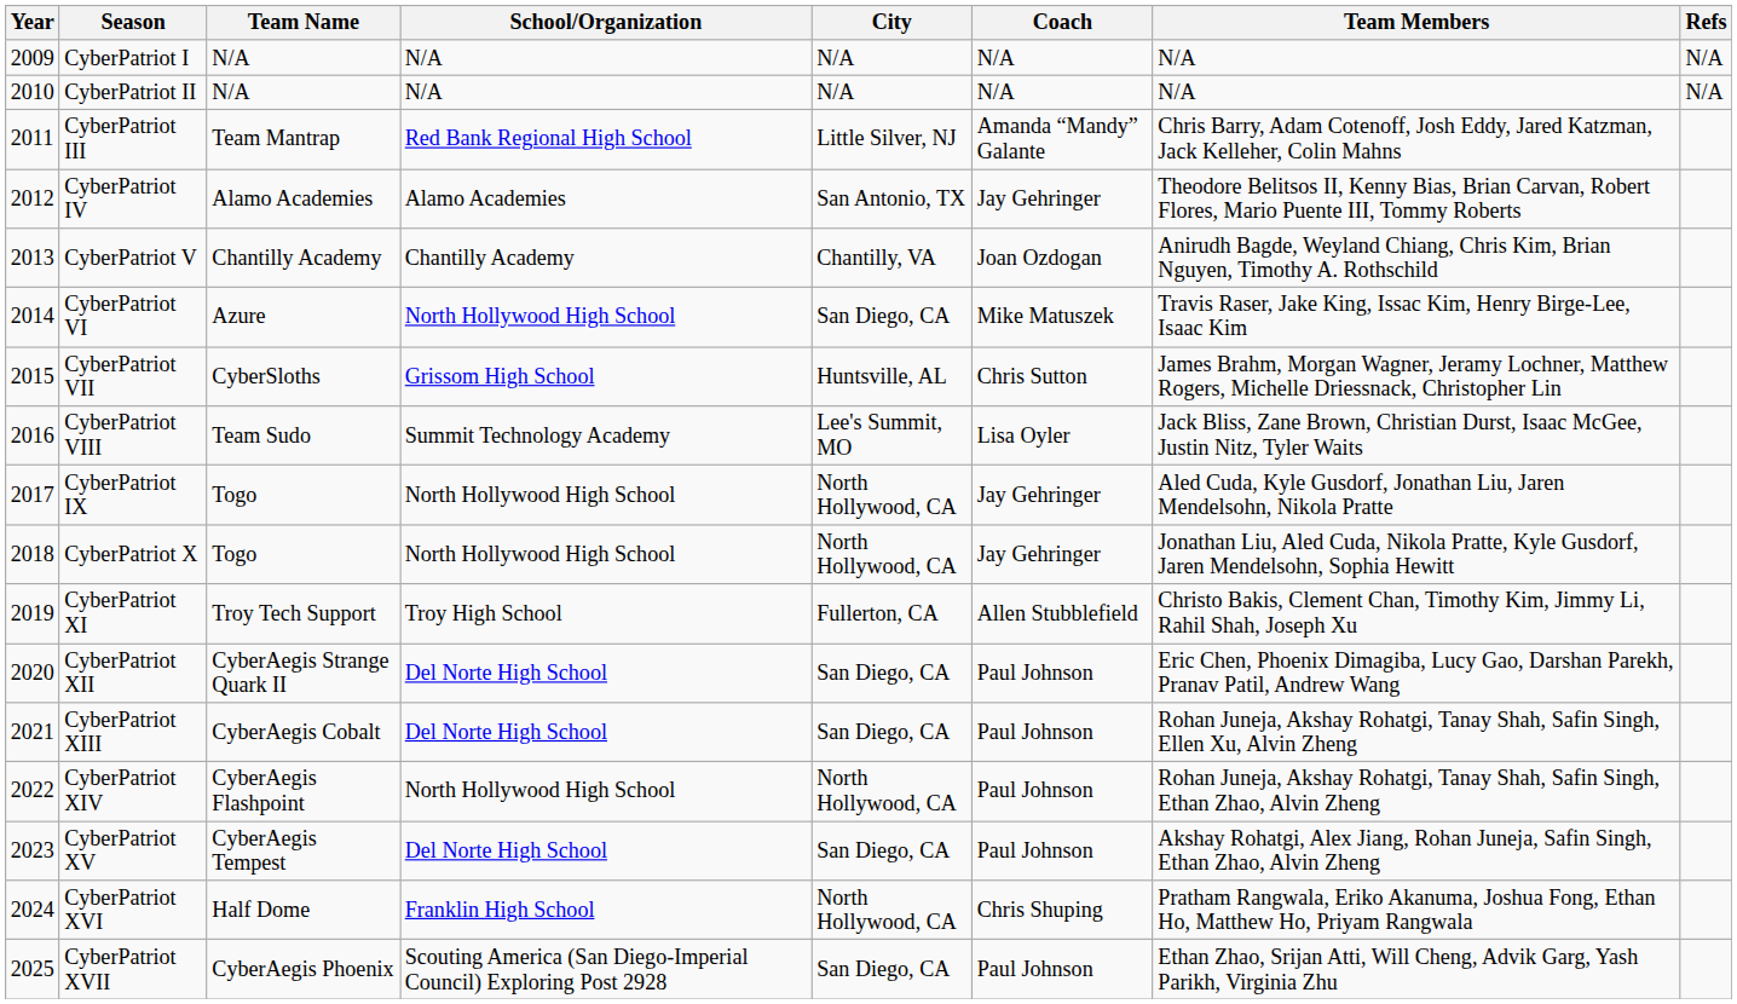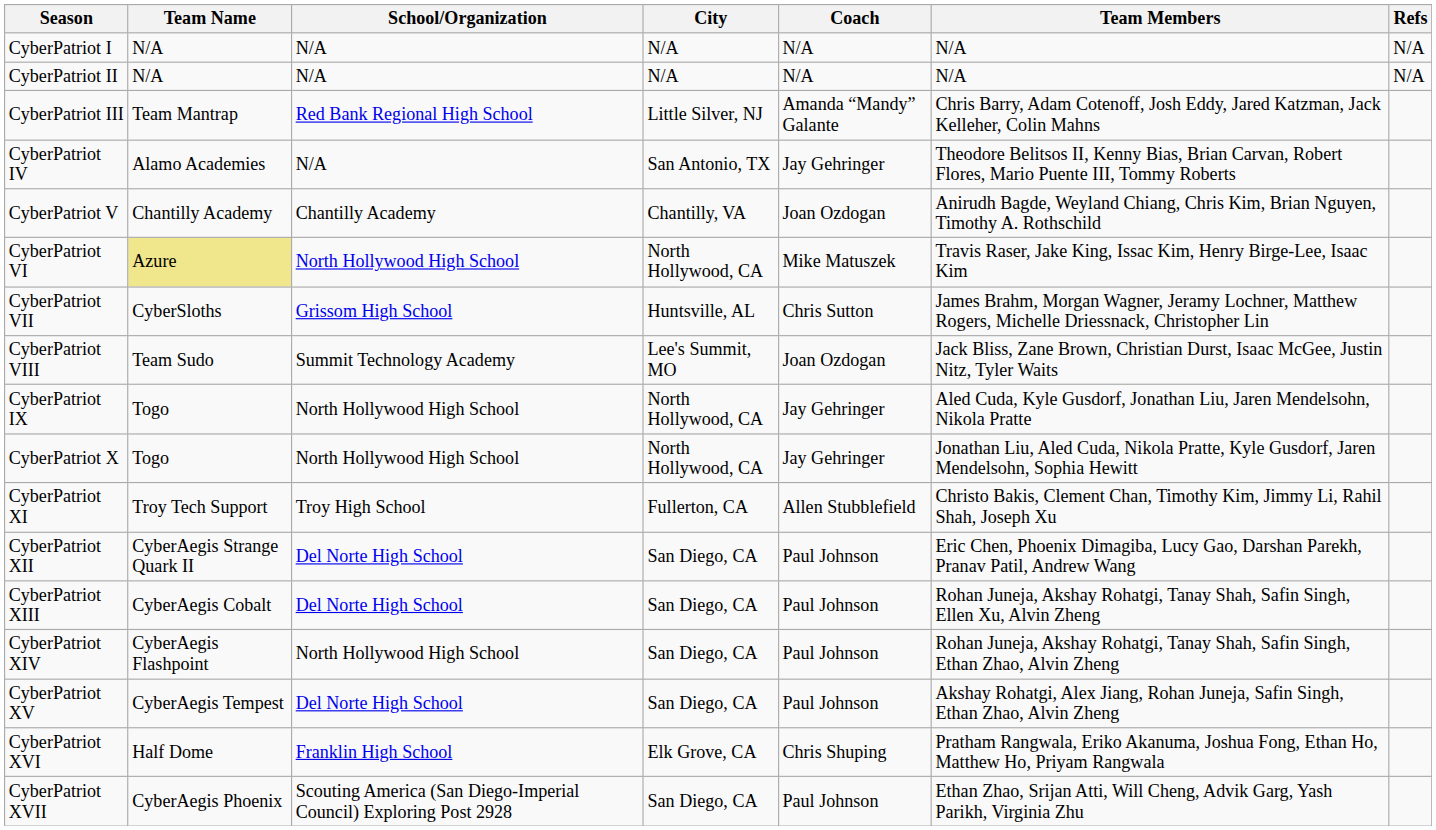 <table class="wikitable sortable" style="margin-left: auto; margin-right: auto; border: none; width: 100%;">
 <tr>
-<th>Year</th>
 <th>Season</th>
 <th>Team Name</th>
 <th>School/Organization</th>
 <th>City</th>
 <th>Coach</th>
 <th>Team Members</th>
 <th>Refs</th>
 </tr>
 <tr>
-<td>2009</td>
 <td>CyberPatriot I</td>
 <td>N/A</td>
 <td>N/A</td>
 <td>N/A</td>
 <td>N/A</td>
 <td>N/A</td>
 <td>N/A</td>
 </tr>
 <tr>
-<td>2010</td>
 <td>CyberPatriot II</td>
 <td>N/A</td>
 <td>N/A</td>
 <td>N/A</td>
 <td>N/A</td>
 <td>N/A</td>
 <td>N/A</td>
 </tr>
 <tr>
-<td>2011</td>
 <td>CyberPatriot III</td>
 <td>Team Mantrap</td>
 <td><a href='#'>Red Bank Regional High School</a></td>
 <td>Little Silver, NJ</td>
 <td>Amanda “Mandy” Galante</td>
 <td>Chris Barry, Adam Cotenoff, Josh Eddy, Jared Katzman, Jack Kelleher, Colin Mahns</td>
 <td></td>
 </tr>
 <tr>
-<td>2012</td>
 <td>CyberPatriot IV</td>
 <td>Alamo Academies</td>
-<td>Alamo Academies</td>
+<td>N/A</td>
 <td>San Antonio, TX</td>
 <td>Jay Gehringer</td>
 <td>Theodore Belitsos II, Kenny Bias, Brian Carvan, Robert Flores, Mario Puente III, Tommy Roberts</td>
 <td></td>
 </tr>
 <tr>
-<td>2013</td>
 <td>CyberPatriot V</td>
 <td>Chantilly Academy</td>
 <td>Chantilly Academy</td>
 <td>Chantilly, VA</td>
 <td>Joan Ozdogan</td>
 <td>Anirudh Bagde, Weyland Chiang, Chris Kim, Brian Nguyen, Timothy A. Rothschild</td>
 <td></td>
 </tr>
 <tr>
-<td>2014</td>
 <td>CyberPatriot VI</td>
-<td>Azure</td>
+<td style="background: khaki;">Azure</td>
 <td><a href='#'>North Hollywood High School</a></td>
-<td>San Diego, CA</td>
+<td>North Hollywood, CA</td>
 <td>Mike Matuszek</td>
 <td>Travis Raser, Jake King, Issac Kim, Henry Birge-Lee, Isaac Kim</td>
 <td></td>
 </tr>
 <tr>
-<td>2015</td>
 <td>CyberPatriot VII</td>
 <td>CyberSloths</td>
 <td><a href='#'>Grissom High School</a></td>
 <td>Huntsville, AL</td>
 <td>Chris Sutton</td>
 <td>James Brahm, Morgan Wagner, Jeramy Lochner, Matthew Rogers, Michelle Driessnack, Christopher Lin</td>
 <td></td>
 </tr>
 <tr>
-<td>2016</td>
 <td>CyberPatriot VIII</td>
 <td>Team Sudo</td>
 <td>Summit Technology Academy</td>
 <td>Lee's Summit, MO</td>
-<td>Lisa Oyler</td>
+<td>Joan Ozdogan</td>
 <td>Jack Bliss, Zane Brown, Christian Durst, Isaac McGee, Justin Nitz, Tyler Waits</td>
 <td></td>
 </tr>
 <tr>
-<td>2017</td>
 <td>CyberPatriot IX</td>
 <td>Togo</td>
 <td>North Hollywood High School</td>
 <td>North Hollywood, CA</td>
 <td>Jay Gehringer</td>
 <td>Aled Cuda, Kyle Gusdorf, Jonathan Liu, Jaren Mendelsohn, Nikola Pratte</td>
 <td></td>
 </tr>
 <tr>
-<td>2018</td>
 <td>CyberPatriot X</td>
 <td>Togo</td>
 <td>North Hollywood High School</td>
 <td>North Hollywood, CA</td>
 <td>Jay Gehringer</td>
 <td>Jonathan Liu, Aled Cuda, Nikola Pratte, Kyle Gusdorf, Jaren Mendelsohn, Sophia Hewitt</td>
 <td></td>
 </tr>
 <tr>
-<td>2019</td>
 <td>CyberPatriot XI</td>
 <td>Troy Tech Support</td>
 <td>Troy High School</td>
 <td>Fullerton, CA</td>
 <td>Allen Stubblefield</td>
 <td>Christo Bakis, Clement Chan, Timothy Kim, Jimmy Li, Rahil Shah, Joseph Xu</td>
 <td></td>
 </tr>
 <tr>
-<td>2020</td>
 <td>CyberPatriot XII</td>
 <td>CyberAegis Strange Quark II</td>
 <td><a href='#'>Del Norte High School</a></td>
 <td>San Diego, CA</td>
 <td>Paul Johnson</td>
 <td>Eric Chen, Phoenix Dimagiba, Lucy Gao, Darshan Parekh, Pranav Patil, Andrew Wang</td>
 <td></td>
 </tr>
 <tr>
-<td>2021</td>
 <td>CyberPatriot XIII</td>
 <td>CyberAegis Cobalt</td>
 <td><a href='#'>Del Norte High School</a></td>
 <td>San Diego, CA</td>
 <td>Paul Johnson</td>
 <td>Rohan Juneja, Akshay Rohatgi, Tanay Shah, Safin Singh, Ellen Xu, Alvin Zheng</td>
 <td></td>
 </tr>
 <tr>
-<td>2022</td>
 <td>CyberPatriot XIV</td>
 <td>CyberAegis Flashpoint</td>
 <td>North Hollywood High School</td>
-<td>North Hollywood, CA</td>
+<td>San Diego, CA</td>
 <td>Paul Johnson</td>
 <td>Rohan Juneja, Akshay Rohatgi, Tanay Shah, Safin Singh, Ethan Zhao, Alvin Zheng</td>
 <td></td>
 </tr>
 <tr>
-<td>2023</td>
 <td>CyberPatriot XV</td>
 <td>CyberAegis Tempest</td>
 <td><a href='#'>Del Norte High School</a></td>
 <td>San Diego, CA</td>
 <td>Paul Johnson</td>
 <td>Akshay Rohatgi, Alex Jiang, Rohan Juneja, Safin Singh, Ethan Zhao, Alvin Zheng</td>
 <td></td>
 </tr>
 <tr>
-<td>2024</td>
 <td>CyberPatriot XVI</td>
 <td>Half Dome</td>
 <td><a href='#'>Franklin High School</a></td>
-<td>North Hollywood, CA</td>
+<td>Elk Grove, CA</td>
 <td>Chris Shuping</td>
 <td>Pratham Rangwala, Eriko Akanuma, Joshua Fong, Ethan Ho, Matthew Ho, Priyam Rangwala</td>
 <td></td>
 </tr>
 <tr>
-<td>2025</td>
 <td>CyberPatriot XVII</td>
 <td>CyberAegis Phoenix</td>
 <td>Scouting America (San Diego-Imperial Council) Exploring Post 2928</td>
 <td>San Diego, CA</td>
 <td>Paul Johnson</td>
 <td>Ethan Zhao, Srijan Atti, Will Cheng, Advik Garg, Yash Parikh, Virginia Zhu</td>
 <td></td>
 </tr>
 </table>
